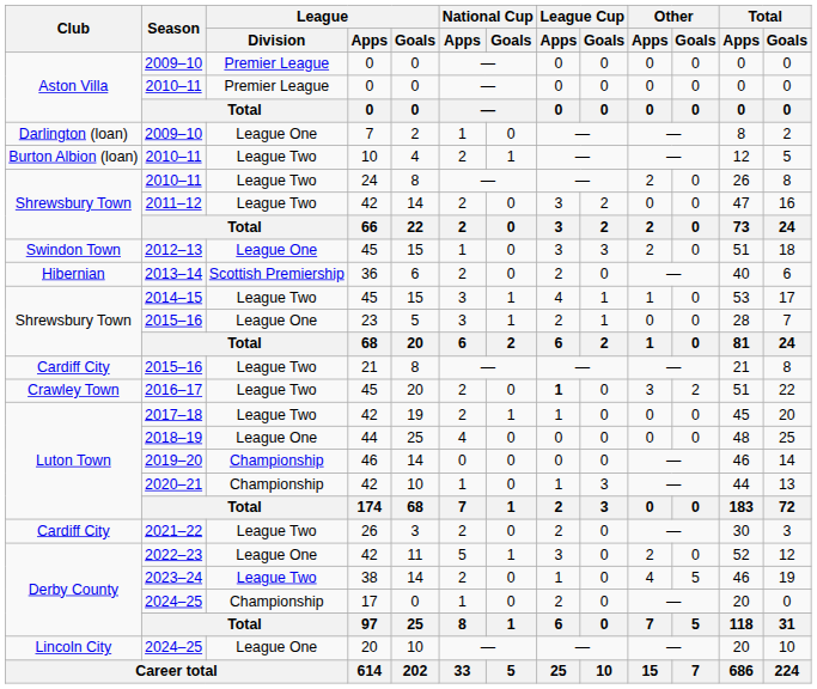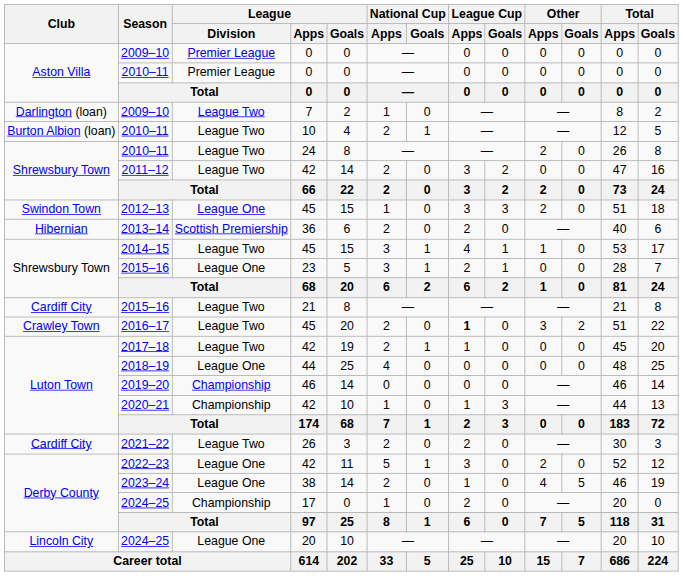 <table class=wikitable style=text-align:center>
 <tr>
 <th rowspan=2>Club</th>
 <th rowspan=2>Season</th>
 <th colspan=3>League</th>
 <th colspan=2>National Cup</th>
 <th colspan=2>League Cup</th>
 <th colspan=2>Other</th>
 <th colspan=2>Total</th>
 </tr>
 <tr>
 <th>Division</th>
 <th>Apps</th>
 <th>Goals</th>
 <th>Apps</th>
 <th>Goals</th>
 <th>Apps</th>
 <th>Goals</th>
 <th>Apps</th>
 <th>Goals</th>
 <th>Apps</th>
 <th>Goals</th>
 </tr>
 <tr>
 <td rowspan=3><a href='#'>Aston Villa</a></td>
 <td><a href='#'>2009–10</a></td>
 <td><a href='#'>Premier League</a></td>
 <td>0</td>
 <td>0</td>
 <td colspan=2>—</td>
 <td>0</td>
 <td>0</td>
 <td>0</td>
 <td>0</td>
 <td>0</td>
 <td>0</td>
 </tr>
 <tr>
 <td><a href='#'>2010–11</a></td>
 <td>Premier League</td>
 <td>0</td>
 <td>0</td>
 <td colspan=2>—</td>
 <td>0</td>
 <td>0</td>
 <td>0</td>
 <td>0</td>
 <td>0</td>
 <td>0</td>
 </tr>
 <tr>
 <th colspan=2>Total</th>
 <th>0</th>
 <th>0</th>
 <th colspan=2>—</th>
 <th>0</th>
 <th>0</th>
 <th>0</th>
 <th>0</th>
 <th>0</th>
 <th>0</th>
 </tr>
 <tr>
 <td><a href='#'>Darlington</a> (loan)</td>
 <td><a href='#'>2009–10</a></td>
-<td>League One</td>
+<td><a href='#'>League Two</a></td>
 <td>7</td>
 <td>2</td>
 <td>1</td>
 <td>0</td>
 <td colspan=2>—</td>
 <td colspan=2>—</td>
 <td>8</td>
 <td>2</td>
 </tr>
 <tr>
 <td><a href='#'>Burton Albion</a> (loan)</td>
 <td><a href='#'>2010–11</a></td>
 <td>League Two</td>
 <td>10</td>
 <td>4</td>
 <td>2</td>
 <td>1</td>
 <td colspan=2>—</td>
 <td colspan=2>—</td>
 <td>12</td>
 <td>5</td>
 </tr>
 <tr>
 <td rowspan=3><a href='#'>Shrewsbury Town</a></td>
 <td><a href='#'>2010–11</a></td>
 <td>League Two</td>
 <td>24</td>
 <td>8</td>
 <td colspan=2>—</td>
 <td colspan=2>—</td>
 <td>2</td>
 <td>0</td>
 <td>26</td>
 <td>8</td>
 </tr>
 <tr>
 <td><a href='#'>2011–12</a></td>
 <td>League Two</td>
 <td>42</td>
 <td>14</td>
 <td>2</td>
 <td>0</td>
 <td>3</td>
 <td>2</td>
 <td>0</td>
 <td>0</td>
 <td>47</td>
 <td>16</td>
 </tr>
 <tr>
 <th colspan=2>Total</th>
 <th>66</th>
 <th>22</th>
 <th>2</th>
 <th>0</th>
 <th>3</th>
 <th>2</th>
 <th>2</th>
 <th>0</th>
 <th>73</th>
 <th>24</th>
 </tr>
 <tr>
 <td><a href='#'>Swindon Town</a></td>
 <td><a href='#'>2012–13</a></td>
 <td><a href='#'>League One</a></td>
 <td>45</td>
 <td>15</td>
 <td>1</td>
 <td>0</td>
 <td>3</td>
 <td>3</td>
 <td>2</td>
 <td>0</td>
 <td>51</td>
 <td>18</td>
 </tr>
 <tr>
 <td><a href='#'>Hibernian</a></td>
 <td><a href='#'>2013–14</a></td>
 <td><a href='#'>Scottish Premiership</a></td>
 <td>36</td>
 <td>6</td>
 <td>2</td>
 <td>0</td>
 <td>2</td>
 <td>0</td>
 <td colspan=2>—</td>
 <td>40</td>
 <td>6</td>
 </tr>
 <tr>
 <td rowspan=3>Shrewsbury Town</td>
 <td><a href='#'>2014–15</a></td>
 <td>League Two</td>
 <td>45</td>
 <td>15</td>
 <td>3</td>
 <td>1</td>
 <td>4</td>
 <td>1</td>
 <td>1</td>
 <td>0</td>
 <td>53</td>
 <td>17</td>
 </tr>
 <tr>
 <td><a href='#'>2015–16</a></td>
 <td>League One</td>
 <td>23</td>
 <td>5</td>
 <td>3</td>
 <td>1</td>
 <td>2</td>
 <td>1</td>
 <td>0</td>
 <td>0</td>
 <td>28</td>
 <td>7</td>
 </tr>
 <tr>
 <th colspan=2>Total</th>
 <th>68</th>
 <th>20</th>
 <th>6</th>
 <th>2</th>
 <th>6</th>
 <th>2</th>
 <th>1</th>
 <th>0</th>
 <th>81</th>
 <th>24</th>
 </tr>
 <tr>
 <td><a href='#'>Cardiff City</a></td>
 <td><a href='#'>2015–16</a></td>
 <td>League Two</td>
 <td>21</td>
 <td>8</td>
 <td colspan=2>—</td>
 <td colspan=2>—</td>
 <td colspan=2>—</td>
 <td>21</td>
 <td>8</td>
 </tr>
 <tr>
 <td><a href='#'>Crawley Town</a></td>
 <td><a href='#'>2016–17</a></td>
 <td>League Two</td>
 <td>45</td>
 <td>20</td>
 <td>2</td>
 <td>0</td>
 <td><strong>1</strong></td>
 <td>0</td>
 <td>3</td>
 <td>2</td>
 <td>51</td>
 <td>22</td>
 </tr>
 <tr>
 <td rowspan=5><a href='#'>Luton Town</a></td>
 <td><a href='#'>2017–18</a></td>
 <td>League Two</td>
 <td>42</td>
 <td>19</td>
 <td>2</td>
 <td>1</td>
 <td>1</td>
 <td>0</td>
 <td>0</td>
 <td>0</td>
 <td>45</td>
 <td>20</td>
 </tr>
 <tr>
 <td><a href='#'>2018–19</a></td>
 <td>League One</td>
 <td>44</td>
 <td>25</td>
 <td>4</td>
 <td>0</td>
 <td>0</td>
 <td>0</td>
 <td>0</td>
 <td>0</td>
 <td>48</td>
 <td>25</td>
 </tr>
 <tr>
 <td><a href='#'>2019–20</a></td>
 <td><a href='#'>Championship</a></td>
 <td>46</td>
 <td>14</td>
 <td>0</td>
 <td>0</td>
 <td>0</td>
 <td>0</td>
 <td colspan=2>—</td>
 <td>46</td>
 <td>14</td>
 </tr>
 <tr>
 <td><a href='#'>2020–21</a></td>
 <td>Championship</td>
 <td>42</td>
 <td>10</td>
 <td>1</td>
 <td>0</td>
 <td>1</td>
 <td>3</td>
 <td colspan=2>—</td>
 <td>44</td>
 <td>13</td>
 </tr>
 <tr>
 <th colspan=2>Total</th>
 <th>174</th>
 <th>68</th>
 <th>7</th>
 <th>1</th>
 <th>2</th>
 <th>3</th>
 <th>0</th>
 <th>0</th>
 <th>183</th>
 <th>72</th>
 </tr>
 <tr>
 <td><a href='#'>Cardiff City</a></td>
 <td><a href='#'>2021–22</a></td>
 <td>League Two</td>
 <td>26</td>
 <td>3</td>
 <td>2</td>
 <td>0</td>
 <td>2</td>
 <td>0</td>
 <td colspan=2>—</td>
 <td>30</td>
 <td>3</td>
 </tr>
 <tr>
 <td rowspan=4><a href='#'>Derby County</a></td>
 <td><a href='#'>2022–23</a></td>
 <td>League One</td>
 <td>42</td>
 <td>11</td>
 <td>5</td>
 <td>1</td>
 <td>3</td>
 <td>0</td>
 <td>2</td>
 <td>0</td>
 <td>52</td>
 <td>12</td>
 </tr>
 <tr>
 <td><a href='#'>2023–24</a></td>
-<td><a href='#'>League Two</a></td>
+<td>League One</td>
 <td>38</td>
 <td>14</td>
 <td>2</td>
 <td>0</td>
 <td>1</td>
 <td>0</td>
 <td>4</td>
 <td>5</td>
 <td>46</td>
 <td>19</td>
 </tr>
 <tr>
 <td><a href='#'>2024–25</a></td>
 <td>Championship</td>
 <td>17</td>
 <td>0</td>
 <td>1</td>
 <td>0</td>
 <td>2</td>
 <td>0</td>
 <td colspan=2>—</td>
 <td>20</td>
 <td>0</td>
 </tr>
 <tr>
 <th colspan=2>Total</th>
 <th>97</th>
 <th>25</th>
 <th>8</th>
 <th>1</th>
 <th>6</th>
 <th>0</th>
 <th>7</th>
 <th>5</th>
 <th>118</th>
 <th>31</th>
 </tr>
 <tr>
 <td><a href='#'>Lincoln City</a></td>
 <td><a href='#'>2024–25</a></td>
 <td>League One</td>
 <td>20</td>
 <td>10</td>
 <td colspan=2>—</td>
 <td colspan=2>—</td>
 <td colspan=2>—</td>
 <td>20</td>
 <td>10</td>
 </tr>
 <tr>
 <th colspan=3>Career total</th>
 <th>614</th>
 <th>202</th>
 <th>33</th>
 <th>5</th>
 <th>25</th>
 <th>10</th>
 <th>15</th>
 <th>7</th>
 <th>686</th>
 <th>224</th>
 </tr>
 </table>
